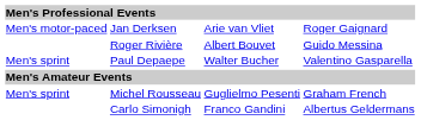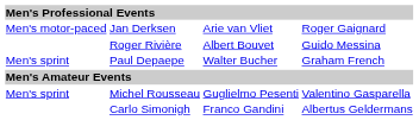 <table>
 <tr bgcolor="#cccccc">
 <td colspan=7><strong>Men's Professional Events</strong></td>
 </tr>
 <tr>
 <td><a href='#'>Men's motor-paced</a><br></td>
 <td><a href='#'>Jan Derksen</a><br></td>
 <td><a href='#'>Arie van Vliet</a><br></td>
 <td><a href='#'>Roger Gaignard</a><br></td>
 </tr>
 <tr>
 <td><br></td>
 <td><a href='#'>Roger Rivière</a><br></td>
 <td><a href='#'>Albert Bouvet</a><br></td>
 <td><a href='#'>Guido Messina</a><br></td>
 </tr>
 <tr>
 <td><a href='#'>Men's sprint</a> <br></td>
 <td><a href='#'>Paul Depaepe</a><br></td>
 <td><a href='#'>Walter Bucher</a><br></td>
-<td><a href='#'>Valentino Gasparella</a><br></td>
+<td><a href='#'>Graham French</a><br></td>
 </tr>
 <tr bgcolor="#cccccc">
 <td colspan=7><strong>Men's Amateur Events</strong></td>
 </tr>
 <tr>
 <td><a href='#'>Men's sprint</a> <br></td>
 <td><a href='#'>Michel Rousseau</a><br></td>
 <td><a href='#'>Guglielmo Pesenti</a> <br></td>
-<td><a href='#'>Graham French</a><br></td>
+<td><a href='#'>Valentino Gasparella</a><br></td>
 </tr>
 <tr>
 <td><br></td>
 <td><a href='#'>Carlo Simonigh</a><br></td>
 <td><a href='#'>Franco Gandini</a><br></td>
 <td><a href='#'>Albertus Geldermans</a><br></td>
 </tr>
 </table>
